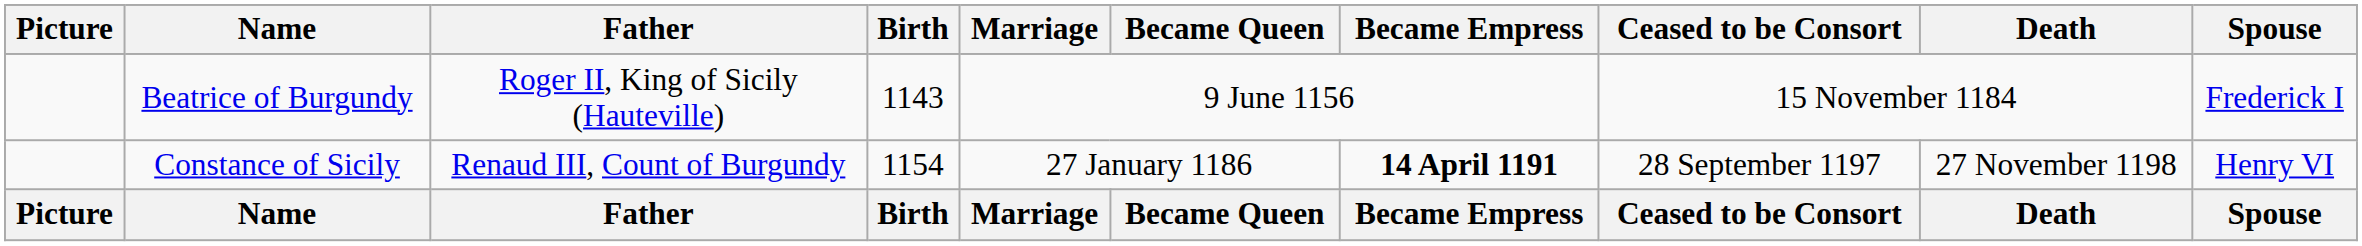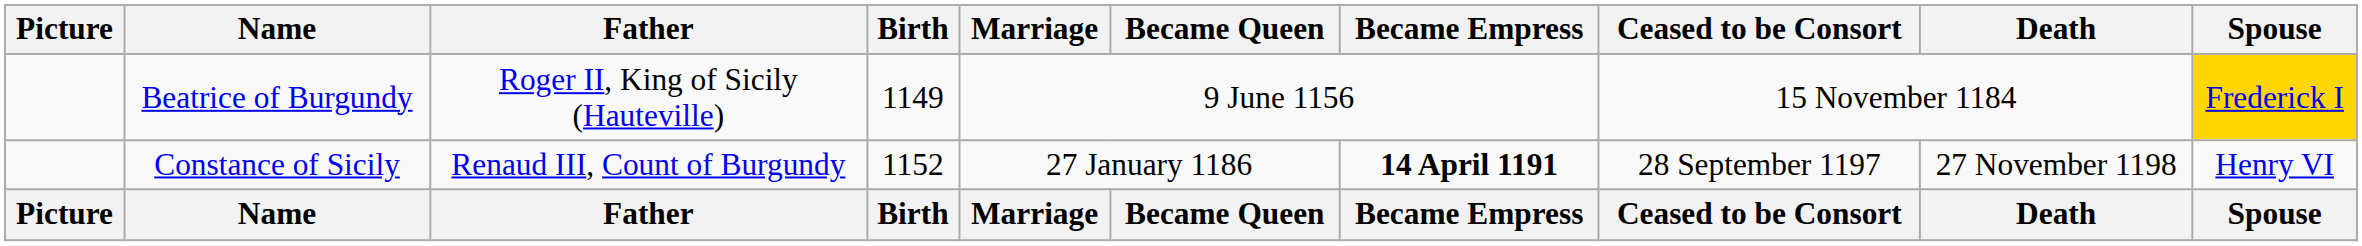 <table width=95% class="wikitable">
 <tr>
 <th>Picture</th>
 <th>Name</th>
 <th>Father</th>
 <th>Birth</th>
 <th>Marriage</th>
 <th>Became Queen</th>
 <th>Became Empress</th>
 <th>Ceased to be Consort</th>
 <th>Death</th>
 <th>Spouse</th>
 </tr>
 <tr>
 <td align=center></td>
 <td align=center><a href='#'>Beatrice of Burgundy</a></td>
 <td align="center"><a href='#'>Roger II</a>, King of Sicily<br>(<a href='#'>Hauteville</a>)</td>
-<td align="center">1143</td>
+<td align="center">1149</td>
 <td align="center" colspan="3">9 June 1156</td>
 <td align="center" colspan="2">15 November 1184</td>
-<td align="center"><a href='#'>Frederick I</a></td>
+<td align="center" style="background: gold;"><a href='#'>Frederick I</a></td>
 </tr>
 <tr>
 <td align=center></td>
 <td align=center><a href='#'>Constance of Sicily</a></td>
 <td align="center"><a href='#'>Renaud III</a>, <a href='#'>Count of Burgundy</a></td>
-<td align="center">1154</td>
+<td align="center">1152</td>
 <td align="center" colspan="2">27 January 1186</td>
 <td align="center"><strong>14 April 1191</strong></td>
 <td align="center">28 September 1197</td>
 <td align="center">27 November 1198</td>
 <td align="center"><a href='#'>Henry VI</a></td>
 </tr>
 <tr>
 <th>Picture</th>
 <th>Name</th>
 <th>Father</th>
 <th>Birth</th>
 <th>Marriage</th>
 <th>Became Queen</th>
 <th>Became Empress</th>
 <th>Ceased to be Consort</th>
 <th>Death</th>
 <th>Spouse</th>
 </tr>
 </table>
